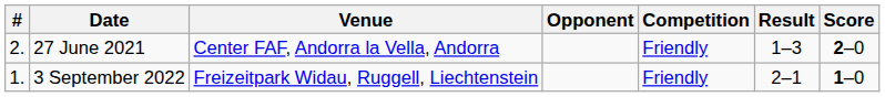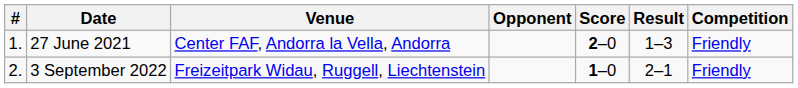 <table class="wikitable" style="font-size:85%;">
 <tr>
 <th>#</th>
 <th>Date</th>
 <th>Venue</th>
 <th>Opponent</th>
+<th>Score</th>
+<th>Result</th>
 <th>Competition</th>
-<th>Result</th>
-<th>Score</th>
+</tr>
+<tr>
+<td>1.</td>
+<td>27 June 2021</td>
+<td><a href='#'>Center FAF</a>, <a href='#'>Andorra la Vella</a>, <a href='#'>Andorra</a></td>
+<td></td>
+<td align=center><strong>2</strong>–0</td>
+<td align=center>1–3</td>
+<td><a href='#'>Friendly</a></td>
 </tr>
 <tr>
 <td>2.</td>
-<td>27 June 2021</td>
-<td><a href='#'>Center FAF</a>, <a href='#'>Andorra la Vella</a>, <a href='#'>Andorra</a></td>
-<td></td>
-<td><a href='#'>Friendly</a></td>
-<td align=center>1–3</td>
-<td align=center><strong>2</strong>–0</td>
-</tr>
-<tr>
-<td>1.</td>
 <td>3 September 2022</td>
 <td><a href='#'>Freizeitpark Widau</a>, <a href='#'>Ruggell</a>, <a href='#'>Liechtenstein</a></td>
 <td></td>
+<td align=center><strong>1</strong>–0</td>
+<td align=center>2–1</td>
 <td><a href='#'>Friendly</a></td>
-<td align=center>2–1</td>
-<td align=center><strong>1</strong>–0</td>
 </tr>
 </table>
